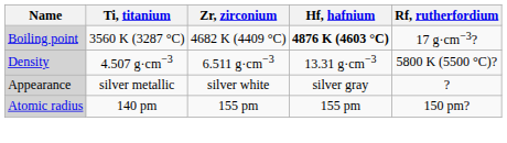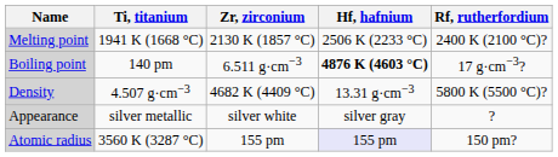 <table class="wikitable centered" style="text-align:center;">
 <tr>
 <th>Name</th>
 <th>Ti, <a href='#'>titanium</a></th>
 <th>Zr, <a href='#'>zirconium</a></th>
 <th>Hf, <a href='#'>hafnium</a></th>
 <th>Rf, <a href='#'>rutherfordium</a></th>
 </tr>
 <tr>
+<td style="background:lightgrey; text-align:left;"><a href='#'>Melting point</a></td>
+<td>1941 K (1668 °C)</td>
+<td>2130 K (1857 °C)</td>
+<td>2506 K (2233 °C)</td>
+<td>2400 K (2100 °C)?</td>
+</tr>
+<tr>
 <td style="background:lightgrey; text-align:left;"><a href='#'>Boiling point</a></td>
-<td>3560 K (3287 °C)</td>
-<td>4682 K (4409 °C)</td>
+<td>140 pm</td>
+<td>6.511 g·cm<sup>−3</sup></td>
 <td><strong>4876 K (4603 °C)</strong></td>
 <td>17 g·cm<sup>−3</sup>?</td>
 </tr>
 <tr>
 <td style="background:lightgrey; text-align:left;"><a href='#'>Density</a></td>
 <td>4.507 g·cm<sup>−3</sup></td>
-<td>6.511 g·cm<sup>−3</sup></td>
+<td>4682 K (4409 °C)</td>
 <td>13.31 g·cm<sup>−3</sup></td>
 <td>5800 K (5500 °C)?</td>
 </tr>
 <tr>
 <td style="background:lightgrey; text-align:left;">Appearance</td>
 <td>silver metallic</td>
 <td>silver white</td>
 <td>silver gray</td>
 <td>?</td>
 </tr>
 <tr>
 <td style="background:lightgrey; text-align:left;"><a href='#'>Atomic radius</a></td>
-<td>140 pm</td>
+<td>3560 K (3287 °C)</td>
 <td>155 pm</td>
-<td>155 pm</td>
+<td style="background: lavender;">155 pm</td>
 <td>150 pm?</td>
 </tr>
 </table>
